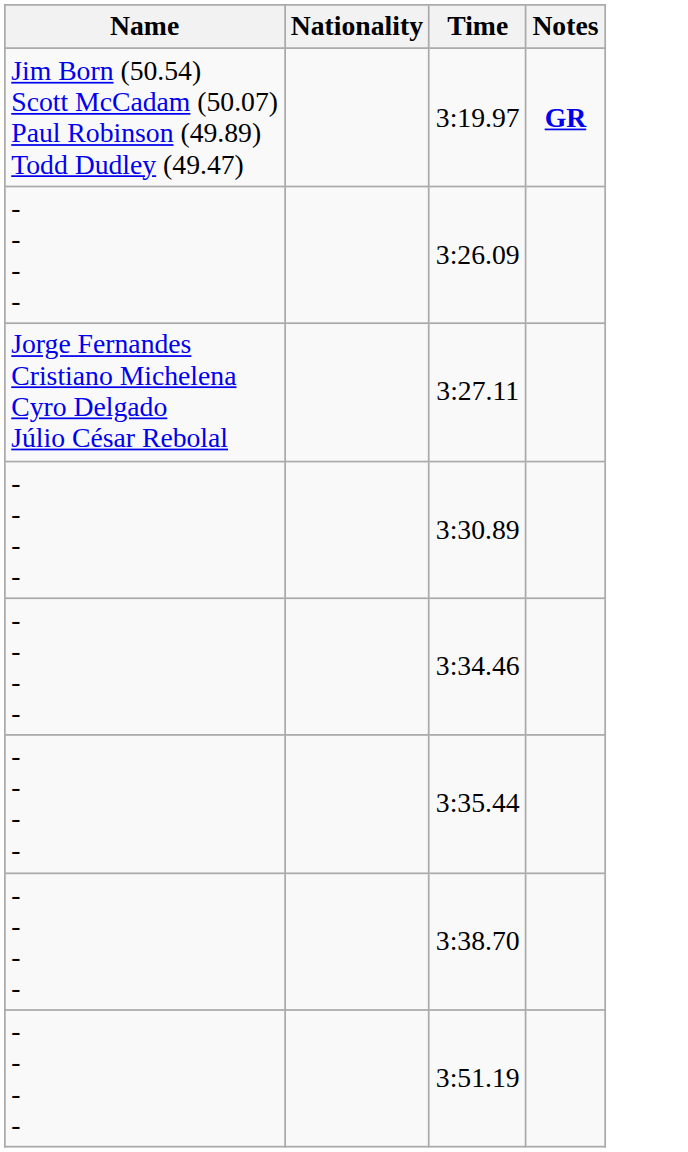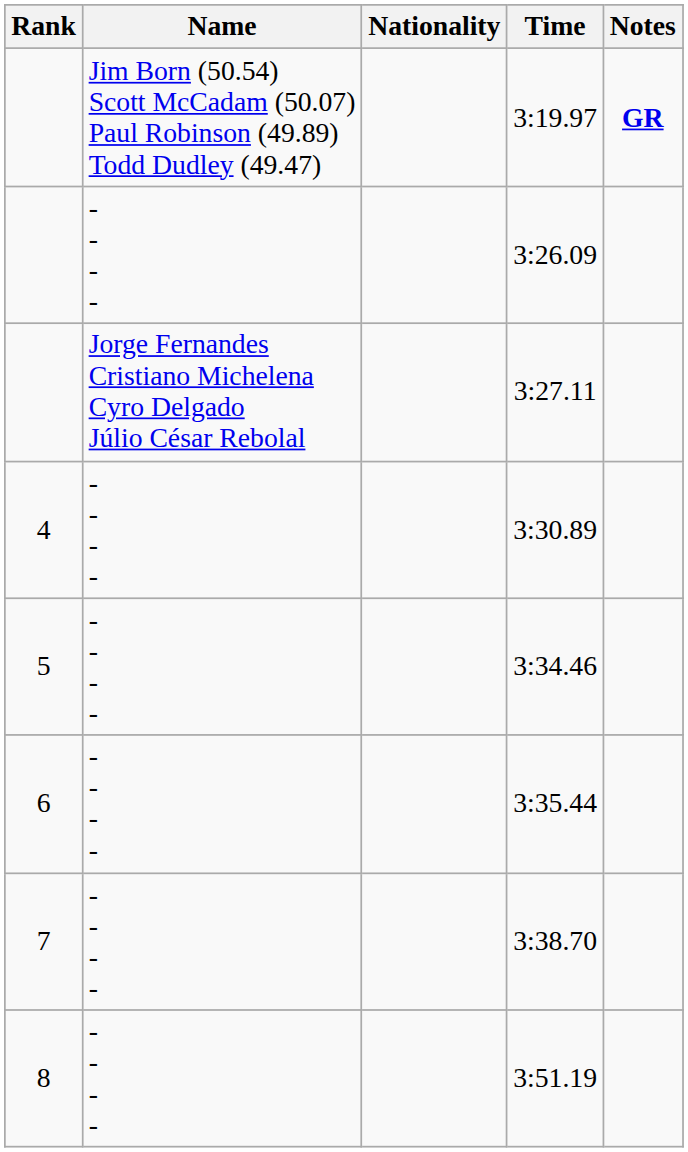 <table class="wikitable sortable" style="text-align:center">
 <tr>
+<th>Rank</th>
 <th>Name</th>
 <th>Nationality</th>
 <th>Time</th>
 <th>Notes</th>
 </tr>
 <tr>
+<td></td>
 <td align=left><a href='#'>Jim Born</a> (50.54) <br> <a href='#'>Scott McCadam</a> (50.07) <br> <a href='#'>Paul Robinson</a> (49.89) <br> <a href='#'>Todd Dudley</a> (49.47)</td>
 <td align=left></td>
 <td>3:19.97</td>
 <td><strong><a href='#'>GR</a></strong></td>
 </tr>
 <tr>
+<td></td>
 <td align=left>- <br> - <br> - <br> -</td>
 <td align=left></td>
 <td>3:26.09</td>
 <td></td>
 </tr>
 <tr>
+<td></td>
 <td align=left><a href='#'>Jorge Fernandes</a> <br> <a href='#'>Cristiano Michelena</a> <br> <a href='#'>Cyro Delgado</a> <br> <a href='#'>Júlio César Rebolal</a></td>
 <td align=left></td>
 <td>3:27.11</td>
 <td></td>
 </tr>
 <tr>
+<td>4</td>
 <td align=left>- <br> - <br> - <br> -</td>
 <td align=left></td>
 <td>3:30.89</td>
 <td></td>
 </tr>
 <tr>
+<td>5</td>
 <td align=left>- <br> - <br> - <br> -</td>
 <td align=left></td>
 <td>3:34.46</td>
 <td></td>
 </tr>
 <tr>
+<td>6</td>
 <td align=left>- <br> - <br> - <br> -</td>
 <td align=left></td>
 <td>3:35.44</td>
 <td></td>
 </tr>
 <tr>
+<td>7</td>
 <td align=left>- <br> - <br> - <br> -</td>
 <td align=left></td>
 <td>3:38.70</td>
 <td></td>
 </tr>
 <tr>
+<td>8</td>
 <td align=left>- <br> - <br> - <br> -</td>
 <td align=left></td>
 <td>3:51.19</td>
 <td></td>
 </tr>
 </table>
